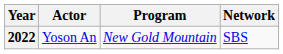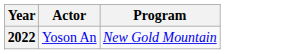 <table class="wikitable plainrowheaders">
 <tr>
 <th>Year</th>
 <th>Actor</th>
 <th>Program</th>
-<th>Network</th>
 </tr>
 <tr>
 <th scope="row">2022</th>
 <td><a href='#'>Yoson An</a></td>
 <td><em><a href='#'>New Gold Mountain</a></em></td>
-<td><a href='#'>SBS</a></td>
 </tr>
 </table>
